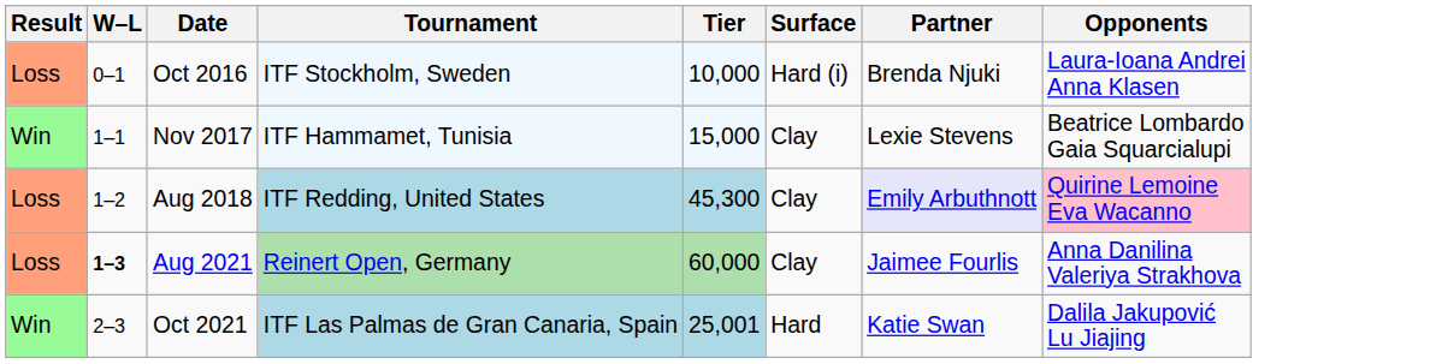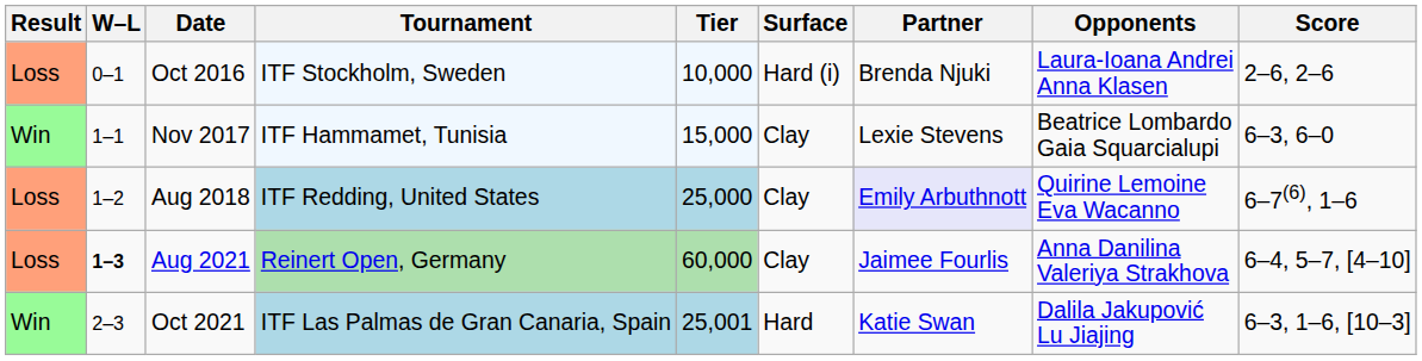 <table class="sortable wikitable">
 <tr>
 <th>Result</th>
 <th class="unsortable">W–L</th>
 <th>Date</th>
 <th>Tournament</th>
 <th>Tier</th>
 <th>Surface</th>
 <th>Partner</th>
 <th>Opponents</th>
+<th class="unsortable">Score</th>
 </tr>
 <tr>
 <td style="background:#ffa07a;">Loss</td>
 <td><small>0–1</small></td>
 <td>Oct 2016</td>
 <td style="background:#f0f8ff;">ITF Stockholm, Sweden</td>
 <td style="background:#f0f8ff;">10,000</td>
 <td>Hard (i)</td>
 <td> Brenda Njuki</td>
 <td> <a href='#'>Laura-Ioana Andrei</a> <br>  <a href='#'>Anna Klasen</a></td>
+<td>2–6, 2–6</td>
 </tr>
 <tr>
 <td style="background:#98fb98;">Win</td>
 <td><small>1–1</small></td>
 <td>Nov 2017</td>
 <td style="background:#f0f8ff;">ITF Hammamet, Tunisia</td>
 <td style="background:#f0f8ff;">15,000</td>
 <td>Clay</td>
 <td> Lexie Stevens</td>
 <td> Beatrice Lombardo <br>  Gaia Squarcialupi</td>
+<td>6–3, 6–0</td>
 </tr>
 <tr>
 <td style="background:#ffa07a;">Loss</td>
 <td><small>1–2</small></td>
 <td>Aug 2018</td>
 <td style="background:lightblue;">ITF Redding, United States</td>
-<td style="background:lightblue;">45,300</td>
+<td style="background:lightblue;">25,000</td>
 <td>Clay</td>
 <td style="background: lavender;"> <a href='#'>Emily Arbuthnott</a></td>
-<td style="background: pink;"> <a href='#'>Quirine Lemoine</a> <br>  <a href='#'>Eva Wacanno</a></td>
+<td> <a href='#'>Quirine Lemoine</a> <br>  <a href='#'>Eva Wacanno</a></td>
+<td>6–7<sup>(6)</sup>, 1–6</td>
 </tr>
 <tr>
 <td style="background:#ffa07a;">Loss</td>
 <td><strong><small>1–3</small></strong></td>
 <td><a href='#'>Aug 2021</a></td>
 <td bgcolor=addfad><a href='#'>Reinert Open</a>, Germany</td>
 <td bgcolor=addfad>60,000</td>
 <td>Clay</td>
 <td> <a href='#'>Jaimee Fourlis</a></td>
 <td> <a href='#'>Anna Danilina</a> <br>  <a href='#'>Valeriya Strakhova</a></td>
+<td>6–4, 5–7, [4–10]</td>
 </tr>
 <tr>
 <td style="background:#98fb98;">Win</td>
 <td><small>2–3</small></td>
 <td>Oct 2021</td>
 <td style="background:lightblue;">ITF Las Palmas de Gran Canaria, Spain</td>
 <td style="background:lightblue;">25,001</td>
 <td>Hard</td>
 <td> <a href='#'>Katie Swan</a></td>
 <td> <a href='#'>Dalila Jakupović</a> <br>  <a href='#'>Lu Jiajing</a></td>
+<td>6–3, 1–6, [10–3]</td>
 </tr>
 </table>
